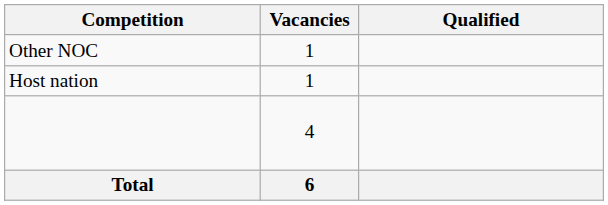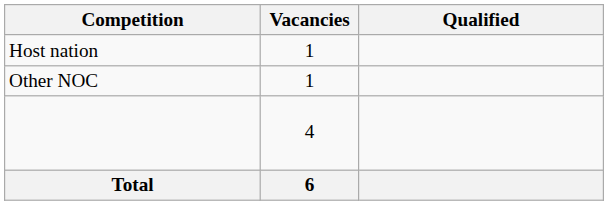 <table class = "wikitable" width=500>
 <tr>
 <th width=300>Competition</th>
 <th width=80>Vacancies</th>
 <th width=300>Qualified</th>
 </tr>
 <tr>
-<td>Other NOC</td>
+<td>Host nation</td>
 <td align="center">1</td>
 <td></td>
 </tr>
 <tr>
-<td>Host nation</td>
+<td>Other NOC</td>
 <td align="center">1</td>
 <td></td>
 </tr>
 <tr>
 <td></td>
 <td align="center">4</td>
 <td><br><br><br></td>
 </tr>
 <tr>
 <th>Total</th>
 <th>6</th>
 <th></th>
 </tr>
 </table>
